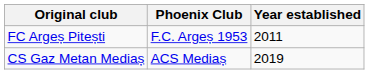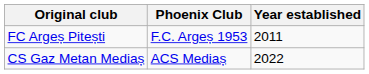 <table class="wikitable">
 <tr>
 <th>Original club</th>
 <th>Phoenix Club</th>
 <th>Year established</th>
 </tr>
 <tr>
 <td><a href='#'>FC Argeș Pitești</a></td>
 <td><a href='#'>F.C. Argeș 1953</a></td>
 <td>2011</td>
 </tr>
 <tr>
 <td><a href='#'>CS Gaz Metan Mediaș</a></td>
 <td><a href='#'>ACS Mediaș</a></td>
-<td>2019</td>
+<td>2022</td>
 </tr>
 </table>
